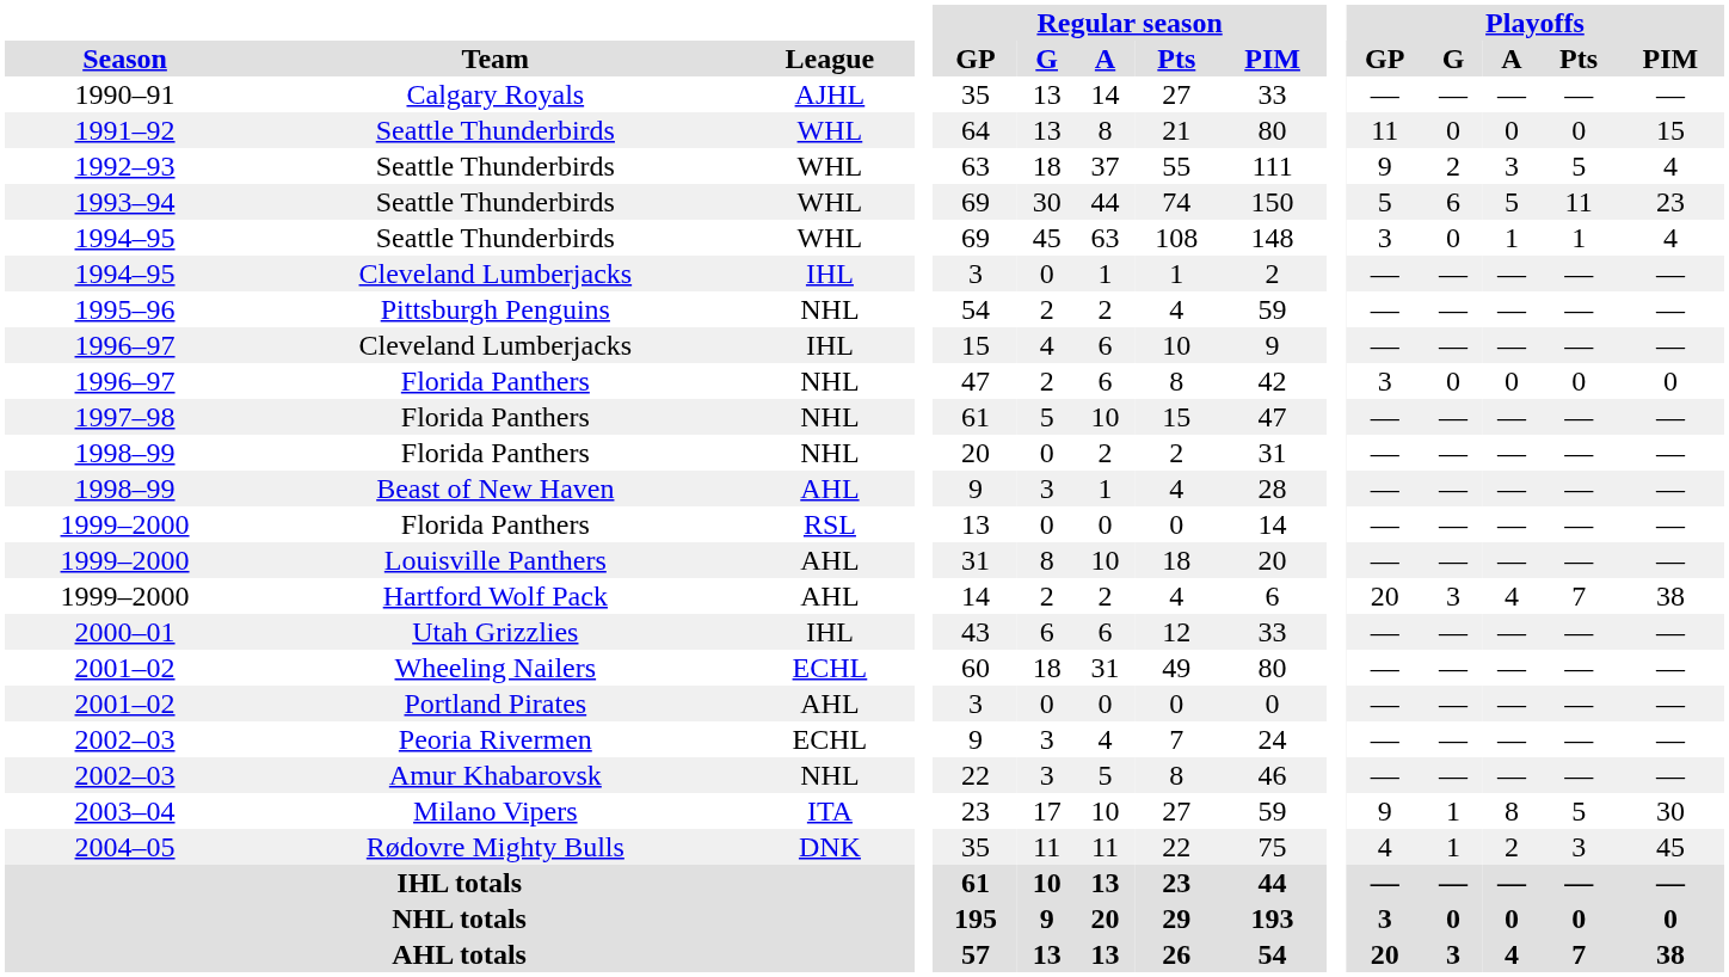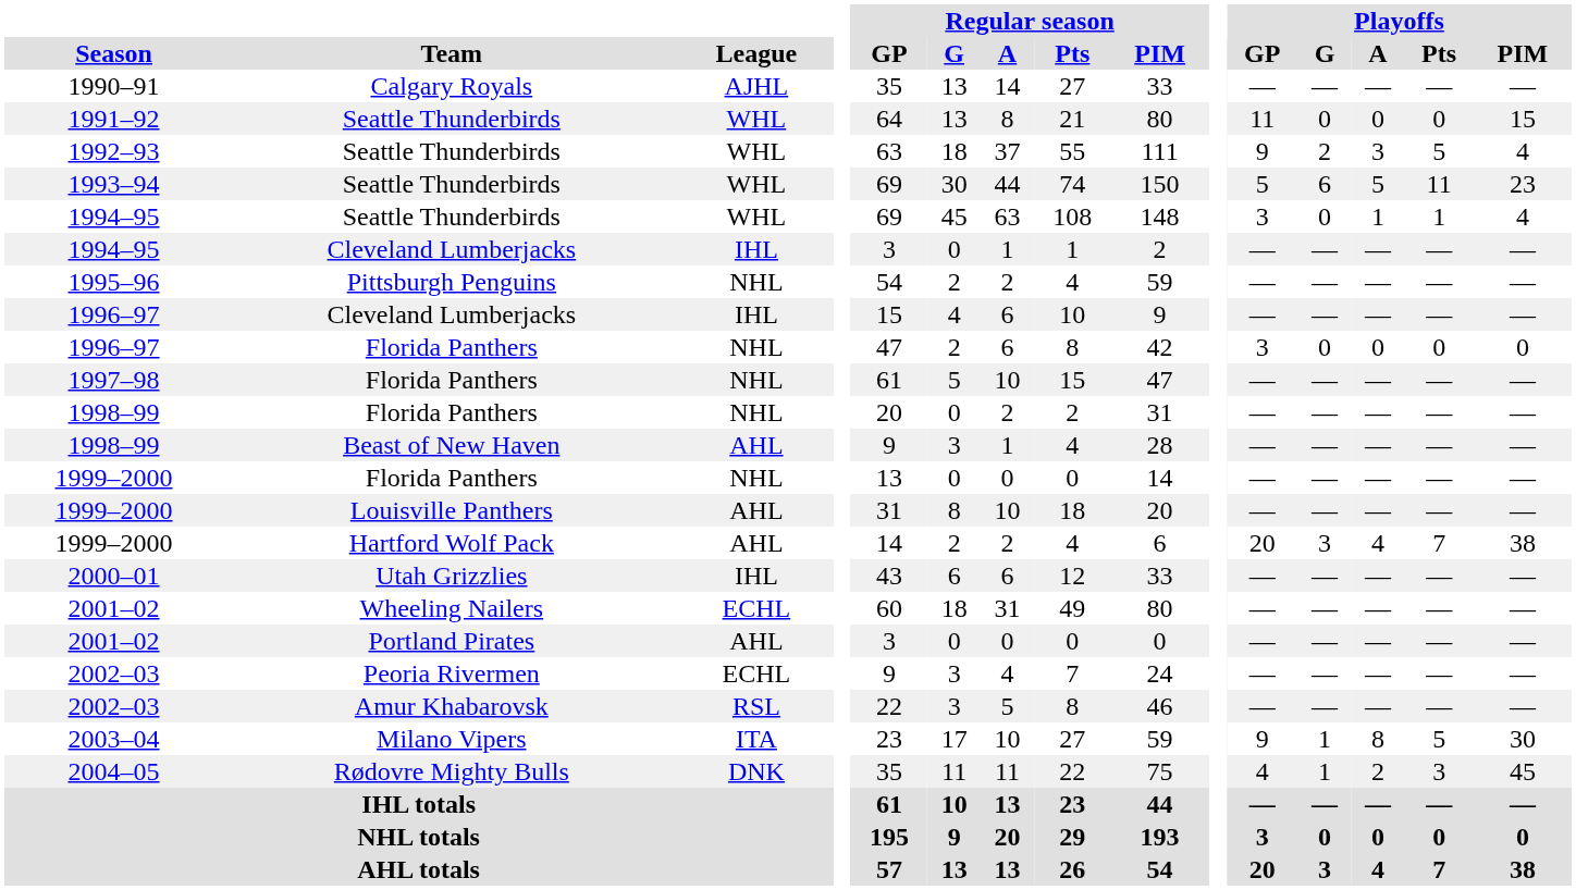 <table border="0" cellpadding="1" cellspacing="0" style="text-align:center; width:60em">
 <tr bgcolor="#e0e0e0">
 <th colspan="3" bgcolor="#ffffff"> </th>
 <th rowspan="100" bgcolor="#ffffff"> </th>
 <th colspan="5"><a href='#'>Regular season</a></th>
 <th rowspan="100" bgcolor="#ffffff"> </th>
 <th colspan="5"><a href='#'>Playoffs</a></th>
 </tr>
 <tr bgcolor="#e0e0e0">
 <th><a href='#'>Season</a></th>
 <th>Team</th>
 <th>League</th>
 <th>GP</th>
 <th><a href='#'>G</a></th>
 <th><a href='#'>A</a></th>
 <th><a href='#'>Pts</a></th>
 <th><a href='#'>PIM</a></th>
 <th>GP</th>
 <th>G</th>
 <th>A</th>
 <th>Pts</th>
 <th>PIM</th>
 </tr>
 <tr>
 <td>1990–91</td>
 <td><a href='#'>Calgary Royals</a></td>
 <td><a href='#'>AJHL</a></td>
 <td>35</td>
 <td>13</td>
 <td>14</td>
 <td>27</td>
 <td>33</td>
 <td>—</td>
 <td>—</td>
 <td>—</td>
 <td>—</td>
 <td>—</td>
 </tr>
 <tr bgcolor="#f0f0f0">
 <td><a href='#'>1991–92</a></td>
 <td><a href='#'>Seattle Thunderbirds</a></td>
 <td><a href='#'>WHL</a></td>
 <td>64</td>
 <td>13</td>
 <td>8</td>
 <td>21</td>
 <td>80</td>
 <td>11</td>
 <td>0</td>
 <td>0</td>
 <td>0</td>
 <td>15</td>
 </tr>
 <tr>
 <td><a href='#'>1992–93</a></td>
 <td>Seattle Thunderbirds</td>
 <td>WHL</td>
 <td>63</td>
 <td>18</td>
 <td>37</td>
 <td>55</td>
 <td>111</td>
 <td>9</td>
 <td>2</td>
 <td>3</td>
 <td>5</td>
 <td>4</td>
 </tr>
 <tr bgcolor="#f0f0f0">
 <td><a href='#'>1993–94</a></td>
 <td>Seattle Thunderbirds</td>
 <td>WHL</td>
 <td>69</td>
 <td>30</td>
 <td>44</td>
 <td>74</td>
 <td>150</td>
 <td>5</td>
 <td>6</td>
 <td>5</td>
 <td>11</td>
 <td>23</td>
 </tr>
 <tr>
 <td><a href='#'>1994–95</a></td>
 <td>Seattle Thunderbirds</td>
 <td>WHL</td>
 <td>69</td>
 <td>45</td>
 <td>63</td>
 <td>108</td>
 <td>148</td>
 <td>3</td>
 <td>0</td>
 <td>1</td>
 <td>1</td>
 <td>4</td>
 </tr>
 <tr bgcolor="#f0f0f0">
 <td><a href='#'>1994–95</a></td>
 <td><a href='#'>Cleveland Lumberjacks</a></td>
 <td><a href='#'>IHL</a></td>
 <td>3</td>
 <td>0</td>
 <td>1</td>
 <td>1</td>
 <td>2</td>
 <td>—</td>
 <td>—</td>
 <td>—</td>
 <td>—</td>
 <td>—</td>
 </tr>
 <tr>
 <td><a href='#'>1995–96</a></td>
 <td><a href='#'>Pittsburgh Penguins</a></td>
 <td>NHL</td>
 <td>54</td>
 <td>2</td>
 <td>2</td>
 <td>4</td>
 <td>59</td>
 <td>—</td>
 <td>—</td>
 <td>—</td>
 <td>—</td>
 <td>—</td>
 </tr>
 <tr bgcolor="#f0f0f0">
 <td><a href='#'>1996–97</a></td>
 <td>Cleveland Lumberjacks</td>
 <td>IHL</td>
 <td>15</td>
 <td>4</td>
 <td>6</td>
 <td>10</td>
 <td>9</td>
 <td>—</td>
 <td>—</td>
 <td>—</td>
 <td>—</td>
 <td>—</td>
 </tr>
 <tr>
 <td><a href='#'>1996–97</a></td>
 <td><a href='#'>Florida Panthers</a></td>
 <td>NHL</td>
 <td>47</td>
 <td>2</td>
 <td>6</td>
 <td>8</td>
 <td>42</td>
 <td>3</td>
 <td>0</td>
 <td>0</td>
 <td>0</td>
 <td>0</td>
 </tr>
 <tr bgcolor="#f0f0f0">
 <td><a href='#'>1997–98</a></td>
 <td>Florida Panthers</td>
 <td>NHL</td>
 <td>61</td>
 <td>5</td>
 <td>10</td>
 <td>15</td>
 <td>47</td>
 <td>—</td>
 <td>—</td>
 <td>—</td>
 <td>—</td>
 <td>—</td>
 </tr>
 <tr>
 <td><a href='#'>1998–99</a></td>
 <td>Florida Panthers</td>
 <td>NHL</td>
 <td>20</td>
 <td>0</td>
 <td>2</td>
 <td>2</td>
 <td>31</td>
 <td>—</td>
 <td>—</td>
 <td>—</td>
 <td>—</td>
 <td>—</td>
 </tr>
 <tr bgcolor="#f0f0f0">
 <td><a href='#'>1998–99</a></td>
 <td><a href='#'>Beast of New Haven</a></td>
 <td><a href='#'>AHL</a></td>
 <td>9</td>
 <td>3</td>
 <td>1</td>
 <td>4</td>
 <td>28</td>
 <td>—</td>
 <td>—</td>
 <td>—</td>
 <td>—</td>
 <td>—</td>
 </tr>
 <tr>
 <td><a href='#'>1999–2000</a></td>
 <td>Florida Panthers</td>
-<td><a href='#'>RSL</a></td>
+<td>NHL</td>
 <td>13</td>
 <td>0</td>
 <td>0</td>
 <td>0</td>
 <td>14</td>
 <td>—</td>
 <td>—</td>
 <td>—</td>
 <td>—</td>
 <td>—</td>
 </tr>
 <tr bgcolor="#f0f0f0">
 <td><a href='#'>1999–2000</a></td>
 <td><a href='#'>Louisville Panthers</a></td>
 <td>AHL</td>
 <td>31</td>
 <td>8</td>
 <td>10</td>
 <td>18</td>
 <td>20</td>
 <td>—</td>
 <td>—</td>
 <td>—</td>
 <td>—</td>
 <td>—</td>
 </tr>
 <tr>
 <td>1999–2000</td>
 <td><a href='#'>Hartford Wolf Pack</a></td>
 <td>AHL</td>
 <td>14</td>
 <td>2</td>
 <td>2</td>
 <td>4</td>
 <td>6</td>
 <td>20</td>
 <td>3</td>
 <td>4</td>
 <td>7</td>
 <td>38</td>
 </tr>
 <tr bgcolor="#f0f0f0">
 <td><a href='#'>2000–01</a></td>
 <td><a href='#'>Utah Grizzlies</a></td>
 <td>IHL</td>
 <td>43</td>
 <td>6</td>
 <td>6</td>
 <td>12</td>
 <td>33</td>
 <td>—</td>
 <td>—</td>
 <td>—</td>
 <td>—</td>
 <td>—</td>
 </tr>
 <tr>
 <td><a href='#'>2001–02</a></td>
 <td><a href='#'>Wheeling Nailers</a></td>
 <td><a href='#'>ECHL</a></td>
 <td>60</td>
 <td>18</td>
 <td>31</td>
 <td>49</td>
 <td>80</td>
 <td>—</td>
 <td>—</td>
 <td>—</td>
 <td>—</td>
 <td>—</td>
 </tr>
 <tr bgcolor="#f0f0f0">
 <td><a href='#'>2001–02</a></td>
 <td><a href='#'>Portland Pirates</a></td>
 <td>AHL</td>
 <td>3</td>
 <td>0</td>
 <td>0</td>
 <td>0</td>
 <td>0</td>
 <td>—</td>
 <td>—</td>
 <td>—</td>
 <td>—</td>
 <td>—</td>
 </tr>
 <tr>
 <td><a href='#'>2002–03</a></td>
 <td><a href='#'>Peoria Rivermen</a></td>
 <td>ECHL</td>
 <td>9</td>
 <td>3</td>
 <td>4</td>
 <td>7</td>
 <td>24</td>
 <td>—</td>
 <td>—</td>
 <td>—</td>
 <td>—</td>
 <td>—</td>
 </tr>
 <tr bgcolor="#f0f0f0">
 <td><a href='#'>2002–03</a></td>
 <td><a href='#'>Amur Khabarovsk</a></td>
-<td>NHL</td>
+<td><a href='#'>RSL</a></td>
 <td>22</td>
 <td>3</td>
 <td>5</td>
 <td>8</td>
 <td>46</td>
 <td>—</td>
 <td>—</td>
 <td>—</td>
 <td>—</td>
 <td>—</td>
 </tr>
 <tr>
 <td><a href='#'>2003–04</a></td>
 <td><a href='#'>Milano Vipers</a></td>
 <td><a href='#'>ITA</a></td>
 <td>23</td>
 <td>17</td>
 <td>10</td>
 <td>27</td>
 <td>59</td>
 <td>9</td>
 <td>1</td>
 <td>8</td>
 <td>5</td>
 <td>30</td>
 </tr>
 <tr bgcolor="#f0f0f0">
 <td><a href='#'>2004–05</a></td>
 <td><a href='#'>Rødovre Mighty Bulls</a></td>
 <td><a href='#'>DNK</a></td>
 <td>35</td>
 <td>11</td>
 <td>11</td>
 <td>22</td>
 <td>75</td>
 <td>4</td>
 <td>1</td>
 <td>2</td>
 <td>3</td>
 <td>45</td>
 </tr>
 <tr bgcolor="#e0e0e0">
 <th colspan="3">IHL totals</th>
 <th>61</th>
 <th>10</th>
 <th>13</th>
 <th>23</th>
 <th>44</th>
 <th>—</th>
 <th>—</th>
 <th>—</th>
 <th>—</th>
 <th>—</th>
 </tr>
 <tr bgcolor="#e0e0e0">
 <th colspan="3">NHL totals</th>
 <th>195</th>
 <th>9</th>
 <th>20</th>
 <th>29</th>
 <th>193</th>
 <th>3</th>
 <th>0</th>
 <th>0</th>
 <th>0</th>
 <th>0</th>
 </tr>
 <tr bgcolor="#e0e0e0">
 <th colspan="3">AHL totals</th>
 <th>57</th>
 <th>13</th>
 <th>13</th>
 <th>26</th>
 <th>54</th>
 <th>20</th>
 <th>3</th>
 <th>4</th>
 <th>7</th>
 <th>38</th>
 </tr>
 </table>
